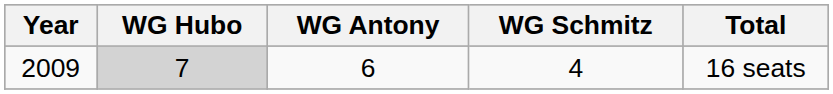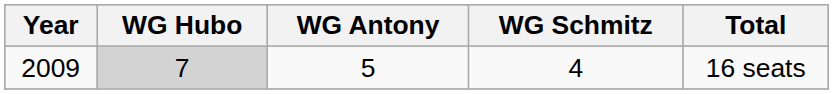 <table class="wikitable" width="500">
 <tr>
 <th>Year</th>
 <th>WG Hubo</th>
 <th>WG Antony</th>
 <th>WG Schmitz</th>
 <th>Total</th>
 </tr>
 <tr align="center">
 <td>2009</td>
 <td style="background: lightgrey;">7</td>
-<td>6</td>
+<td>5</td>
 <td>4</td>
 <td>16 seats</td>
 </tr>
 </table>
